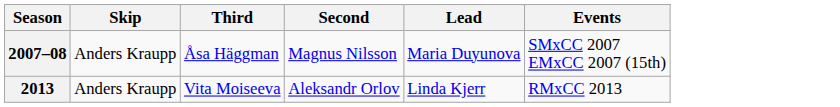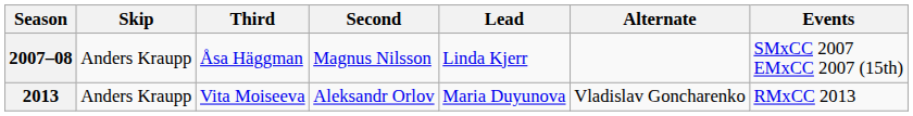 <table class="wikitable">
 <tr>
 <th scope="col">Season</th>
 <th scope="col">Skip</th>
 <th scope="col">Third</th>
 <th scope="col">Second</th>
 <th scope="col">Lead</th>
+<th scope="col">Alternate</th>
 <th scope="col">Events</th>
 </tr>
 <tr>
 <th scope="row">2007–08</th>
 <td>Anders Kraupp</td>
 <td><a href='#'>Åsa Häggman</a></td>
 <td><a href='#'>Magnus Nilsson</a></td>
-<td><a href='#'>Maria Duyunova</a></td>
+<td><a href='#'>Linda Kjerr</a></td>
+<td></td>
 <td><a href='#'>SMxCC</a> 2007 <br><a href='#'>EMxCC</a> 2007 (15th)</td>
 </tr>
 <tr>
 <th scope="row">2013</th>
 <td>Anders Kraupp</td>
 <td><a href='#'>Vita Moiseeva</a></td>
 <td><a href='#'>Aleksandr Orlov</a></td>
-<td><a href='#'>Linda Kjerr</a></td>
+<td><a href='#'>Maria Duyunova</a></td>
+<td>Vladislav Goncharenko</td>
 <td><a href='#'>RMxCC</a> 2013 </td>
 </tr>
 </table>
